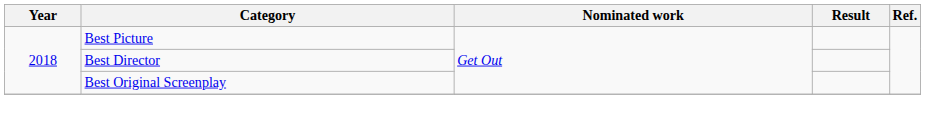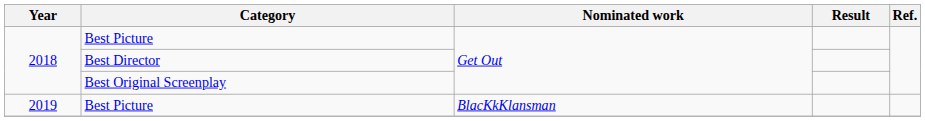 <table class=wikitable>
 <tr>
 <th scope="col" style="width:5em;">Year</th>
 <th scope="col" style="width:26em;">Category</th>
 <th scope="col" style="width:25em;">Nominated work</th>
 <th scope="col" style="width:5em;">Result</th>
 <th>Ref.</th>
 </tr>
 <tr>
 <td style="text-align:center;", rowspan="3"><a href='#'>2018</a></td>
 <td><a href='#'>Best Picture</a></td>
 <td rowspan="3"><em><a href='#'>Get Out</a></em></td>
 <td></td>
 <td rowspan="3"></td>
 </tr>
 <tr>
 <td><a href='#'>Best Director</a></td>
 <td></td>
 </tr>
 <tr>
 <td><a href='#'>Best Original Screenplay</a></td>
 <td></td>
 </tr>
 <tr>
+<td style="text-align:center;"><a href='#'>2019</a></td>
+<td><a href='#'>Best Picture</a></td>
+<td><em><a href='#'>BlacKkKlansman</a></em></td>
+<td></td>
+<td></td>
+</tr>
+<tr>
 </tr>
 </table>
